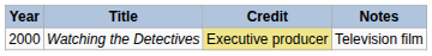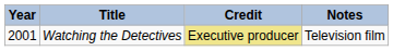 <table class="wikitable" style="font-size:95%;">
 <tr>
 <th style="background:#B0C4DE;">Year</th>
 <th style="background:#B0C4DE;">Title</th>
 <th style="background:#B0C4DE;">Credit</th>
 <th style="background:#B0C4DE;">Notes</th>
 </tr>
 <tr>
-<td>2000</td>
+<td>2001</td>
 <td><em>Watching the Detectives</em></td>
 <td style="background: khaki;">Executive producer</td>
 <td>Television film</td>
 </tr>
 </table>
